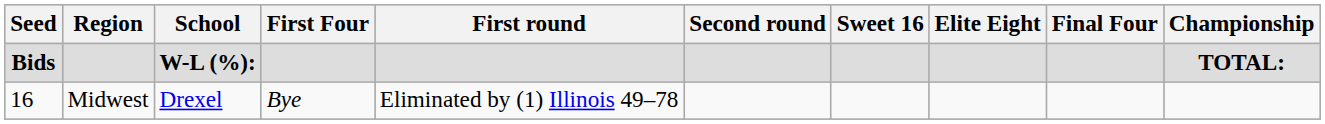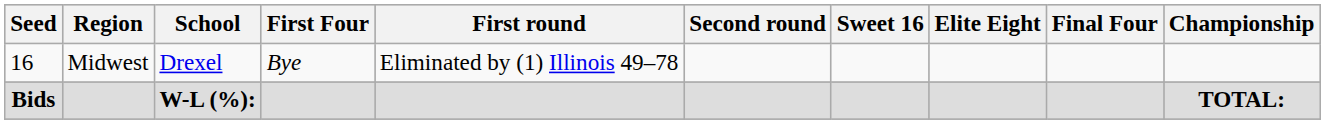 <table class="sortable wikitable" style="white-space:nowrap; font-size:90%;">
 <tr>
 <th>Seed</th>
 <th>Region</th>
 <th>School</th>
 <th>First Four</th>
 <th>First round</th>
 <th>Second round</th>
 <th>Sweet 16</th>
 <th>Elite Eight</th>
 <th>Final Four</th>
 <th>Championship</th>
 </tr>
+<tr>
+<td>16</td>
+<td>Midwest</td>
+<td><a href='#'>Drexel</a></td>
+<td><em>Bye</em></td>
+<td>Eliminated by (1) <a href='#'>Illinois</a> 49–78</td>
+<td></td>
+<td></td>
+<td></td>
+<td></td>
+<td></td>
+</tr>
 <tr class="sortbottom"  style="text-align:center; background:#ddd;">
 <td><strong> Bids</strong></td>
 <td></td>
 <td><strong>W-L (%):</strong></td>
 <td></td>
 <td></td>
 <td></td>
 <td></td>
 <td></td>
 <td></td>
 <td><strong>TOTAL:</strong> </td>
 </tr>
-<tr>
-<td>16</td>
-<td>Midwest</td>
-<td><a href='#'>Drexel</a></td>
-<td><em>Bye</em></td>
-<td>Eliminated by (1) <a href='#'>Illinois</a> 49–78</td>
-<td></td>
-<td></td>
-<td></td>
-<td></td>
-<td></td>
-</tr>
 </table>
